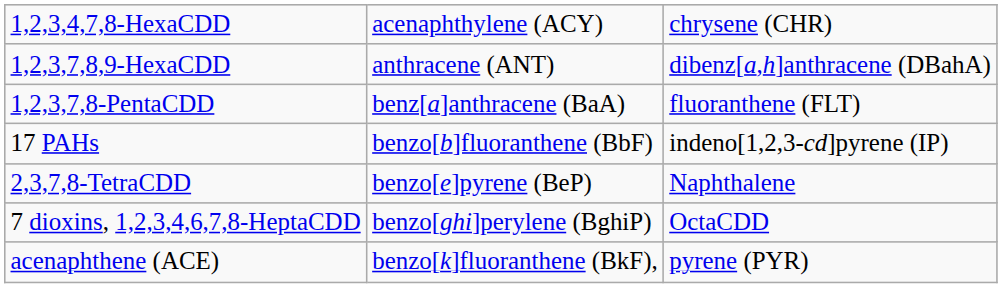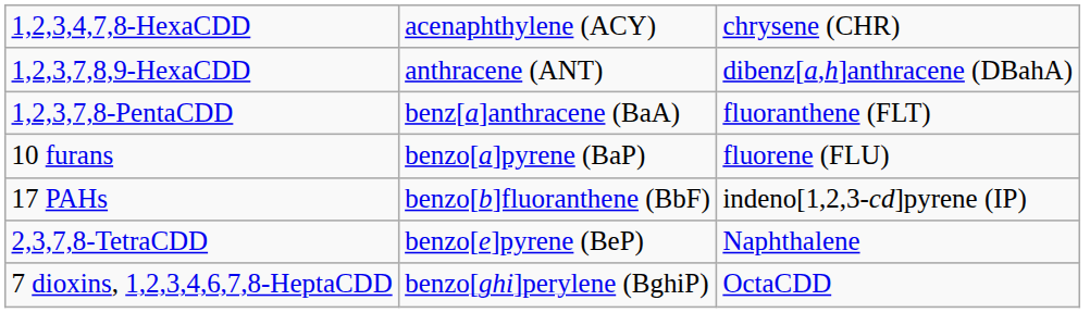 <table class="wikitable">
 <tr>
 <td><a href='#'>1,2,3,4,7,8-HexaCDD</a></td>
 <td><a href='#'>acenaphthylene</a> (ACY)</td>
 <td><a href='#'>chrysene</a> (CHR)</td>
 </tr>
 <tr>
 <td><a href='#'>1,2,3,7,8,9-HexaCDD</a></td>
 <td><a href='#'>anthracene</a> (ANT)</td>
 <td><a href='#'>dibenz[<em>a</em>,<em>h</em>]anthracene</a> (DBahA)</td>
 </tr>
 <tr>
 <td><a href='#'>1,2,3,7,8-PentaCDD</a></td>
 <td><a href='#'>benz[<em>a</em>]anthracene</a> (BaA)</td>
 <td><a href='#'>fluoranthene</a> (FLT)</td>
 </tr>
 <tr>
+<td>10 <a href='#'>furans</a></td>
+<td><a href='#'>benzo[<em>a</em>]pyrene</a> (BaP)</td>
+<td><a href='#'>fluorene</a> (FLU)</td>
+</tr>
+<tr>
 <td>17 <a href='#'>PAHs</a></td>
 <td><a href='#'>benzo[<em>b</em>]fluoranthene</a> (BbF)</td>
 <td>indeno[1,2,3-<em>cd</em>]pyrene (IP)</td>
 </tr>
 <tr>
 <td><a href='#'>2,3,7,8-TetraCDD</a></td>
 <td><a href='#'>benzo[<em>e</em>]pyrene</a> (BeP)</td>
 <td><a href='#'>Naphthalene</a></td>
 </tr>
 <tr>
 <td>7 <a href='#'>dioxins</a>, <a href='#'>1,2,3,4,6,7,8-HeptaCDD</a></td>
 <td><a href='#'>benzo[<em>ghi</em>]perylene</a> (BghiP)</td>
 <td><a href='#'>OctaCDD</a></td>
 </tr>
-<tr>
-<td><a href='#'>acenaphthene</a> (ACE)</td>
-<td><a href='#'>benzo[<em>k</em>]fluoranthene</a> (BkF),</td>
-<td><a href='#'>pyrene</a> (PYR)</td>
-</tr>
 </table>
